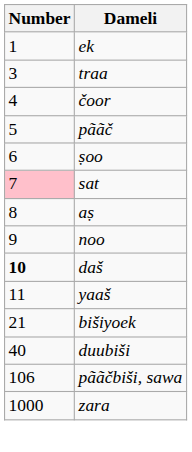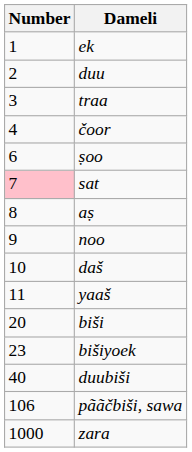 <table class="wikitable">
 <tr>
 <th>Number</th>
 <th>Dameli</th>
 </tr>
 <tr>
 <td>1</td>
 <td><em>ek</em></td>
 </tr>
 <tr>
+<td>2</td>
+<td><em>duu</em></td>
+</tr>
+<tr>
 <td>3</td>
 <td><em>traa</em></td>
 </tr>
 <tr>
 <td>4</td>
 <td><em>čoor</em></td>
-</tr>
-<tr>
-<td>5</td>
-<td><em>pããč</em></td>
 </tr>
 <tr>
 <td>6</td>
 <td><em>ṣoo</em></td>
 </tr>
 <tr>
 <td style="background: pink;">7</td>
 <td><em>sat</em></td>
 </tr>
 <tr>
 <td>8</td>
 <td><em>aṣ</em></td>
 </tr>
 <tr>
 <td>9</td>
 <td><em>noo</em></td>
 </tr>
 <tr>
-<td><strong>10</strong></td>
+<td>10</td>
 <td><em>daš</em></td>
 </tr>
 <tr>
 <td>11</td>
 <td><em>yaaš</em></td>
 </tr>
 <tr>
-<td>21</td>
+<td>20</td>
+<td><em>biši</em></td>
+</tr>
+<tr>
+<td>23</td>
 <td><em>bišiyoek</em></td>
 </tr>
 <tr>
 <td>40</td>
 <td><em>duubiši</em></td>
 </tr>
 <tr>
 <td>106</td>
 <td><em>pããčbiši, sawa</em></td>
 </tr>
 <tr>
 <td>1000</td>
 <td><em>zara</em></td>
 </tr>
 </table>
